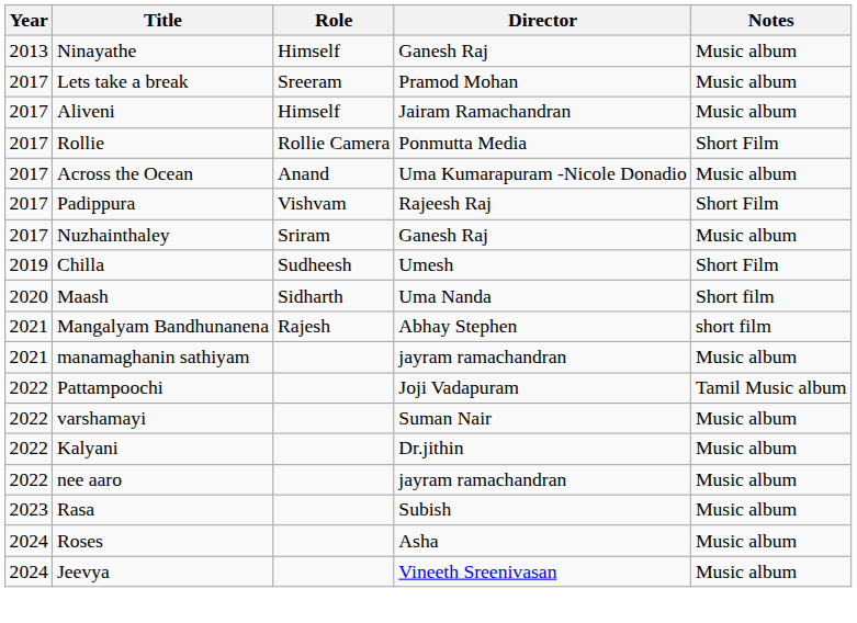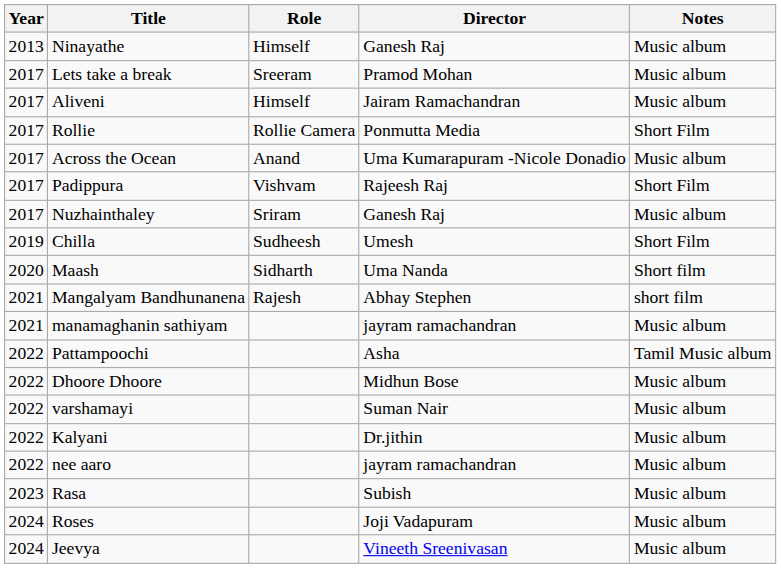 <table class="wikitable sortable">
 <tr>
 <th>Year</th>
 <th>Title</th>
 <th>Role</th>
 <th>Director</th>
 <th>Notes</th>
 </tr>
 <tr>
 <td>2013</td>
 <td>Ninayathe</td>
 <td>Himself</td>
 <td>Ganesh Raj</td>
 <td>Music album</td>
 </tr>
 <tr>
 <td>2017</td>
 <td>Lets take a break</td>
 <td>Sreeram</td>
 <td>Pramod Mohan</td>
 <td>Music album</td>
 </tr>
 <tr>
 <td>2017</td>
 <td>Aliveni</td>
 <td>Himself</td>
 <td>Jairam Ramachandran</td>
 <td>Music album</td>
 </tr>
 <tr>
 <td>2017</td>
 <td>Rollie</td>
 <td>Rollie Camera</td>
 <td>Ponmutta Media</td>
 <td>Short Film</td>
 </tr>
 <tr>
 <td>2017</td>
 <td>Across  the Ocean</td>
 <td>Anand</td>
 <td>Uma Kumarapuram -Nicole Donadio</td>
 <td>Music album</td>
 </tr>
 <tr>
 <td>2017</td>
 <td>Padippura</td>
 <td>Vishvam</td>
 <td>Rajeesh Raj</td>
 <td>Short Film</td>
 </tr>
 <tr>
 <td>2017</td>
 <td>Nuzhainthaley</td>
 <td>Sriram</td>
 <td>Ganesh Raj</td>
 <td>Music album</td>
 </tr>
 <tr>
 <td>2019</td>
 <td>Chilla</td>
 <td>Sudheesh</td>
 <td>Umesh</td>
 <td>Short Film</td>
 </tr>
 <tr>
 <td>2020</td>
 <td>Maash</td>
 <td>Sidharth</td>
 <td>Uma Nanda</td>
 <td>Short film</td>
 </tr>
 <tr>
 <td>2021</td>
 <td>Mangalyam Bandhunanena</td>
 <td>Rajesh</td>
 <td>Abhay Stephen</td>
 <td>short film</td>
 </tr>
 <tr>
 <td>2021</td>
 <td>manamaghanin sathiyam</td>
 <td></td>
 <td>jayram ramachandran</td>
 <td>Music album</td>
 </tr>
 <tr>
 <td>2022</td>
 <td>Pattampoochi</td>
 <td></td>
-<td>Joji Vadapuram</td>
+<td>Asha</td>
 <td>Tamil Music album</td>
+</tr>
+<tr>
+<td>2022</td>
+<td>Dhoore Dhoore</td>
+<td></td>
+<td>Midhun Bose</td>
+<td>Music album</td>
 </tr>
 <tr>
 <td>2022</td>
 <td>varshamayi</td>
 <td></td>
 <td>Suman Nair</td>
 <td>Music album</td>
 </tr>
 <tr>
 <td>2022</td>
 <td>Kalyani</td>
 <td></td>
 <td>Dr.jithin</td>
 <td>Music album</td>
 </tr>
 <tr>
 <td>2022</td>
 <td>nee aaro</td>
 <td></td>
 <td>jayram ramachandran</td>
 <td>Music album</td>
 </tr>
 <tr>
 <td>2023</td>
 <td>Rasa</td>
 <td></td>
 <td>Subish</td>
 <td>Music album</td>
 </tr>
 <tr>
 <td>2024</td>
 <td>Roses</td>
 <td></td>
-<td>Asha</td>
+<td>Joji Vadapuram</td>
 <td>Music album</td>
 </tr>
 <tr>
 <td>2024</td>
 <td>Jeevya</td>
 <td></td>
 <td><a href='#'>Vineeth Sreenivasan</a></td>
 <td>Music album</td>
 </tr>
 </table>
